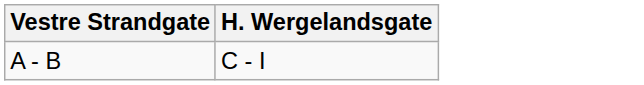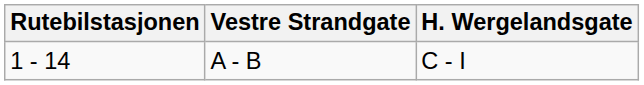 <table class="wikitable sortable">
 <tr>
+<th scope="col">Rutebilstasjonen</th>
 <th scope="col">Vestre Strandgate</th>
 <th scope="col">H. Wergelandsgate</th>
 </tr>
 <tr>
+<td>1 - 14</td>
 <td>A - B</td>
 <td>C - I</td>
 </tr>
 </table>
